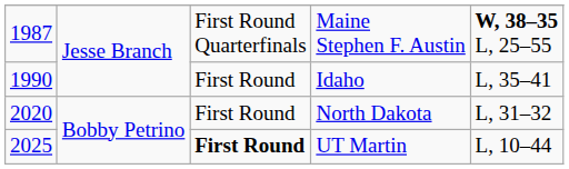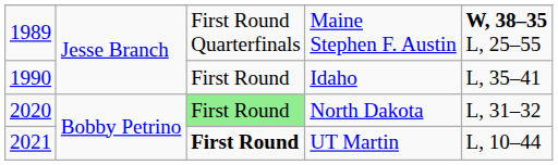 <table class="wikitable">
 <tr>
 </tr>
 <tr>
-<td><a href='#'>1987</a></td>
+<td><a href='#'>1989</a></td>
 <td rowspan="2"><a href='#'>Jesse Branch</a></td>
 <td>First Round<br>Quarterfinals</td>
 <td><a href='#'>Maine</a><br><a href='#'>Stephen F. Austin</a></td>
 <td><strong>W, 38–35</strong><br>L, 25–55</td>
 </tr>
 <tr>
 <td><a href='#'>1990</a></td>
 <td>First Round</td>
 <td><a href='#'>Idaho</a></td>
 <td>L, 35–41</td>
 </tr>
 <tr>
 <td><a href='#'>2020</a></td>
 <td rowspan="2"><a href='#'>Bobby Petrino</a></td>
-<td>First Round</td>
+<td style="background: lightgreen;">First Round</td>
 <td><a href='#'>North Dakota</a></td>
 <td>L, 31–32</td>
 </tr>
 <tr>
-<td><a href='#'>2025</a></td>
+<td><a href='#'>2021</a></td>
 <td><strong>First Round</strong></td>
 <td><a href='#'>UT Martin</a></td>
 <td>L, 10–44</td>
 </tr>
 </table>
